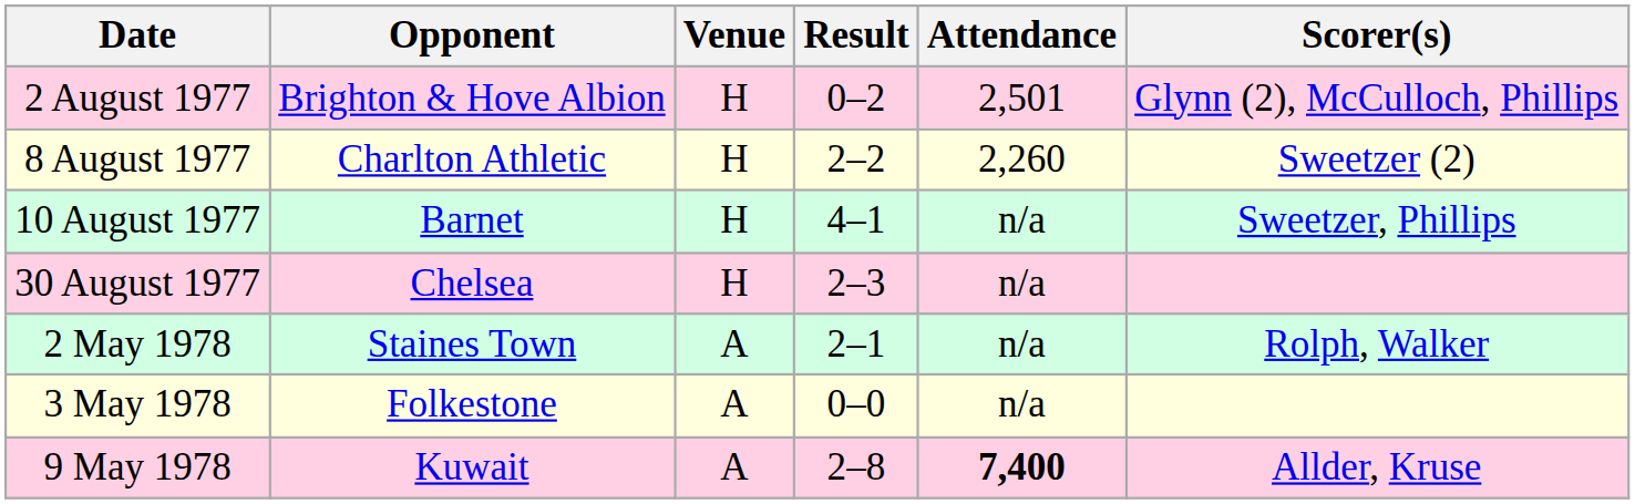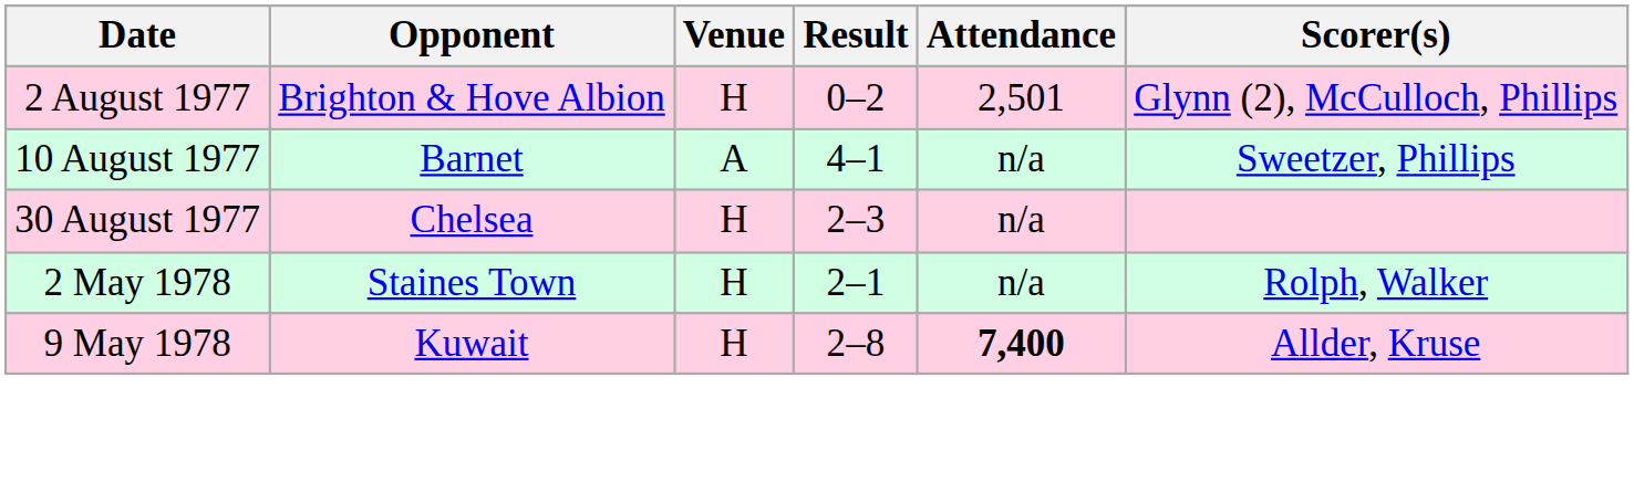 <table class="wikitable sortable" style="text-align:center;">
 <tr>
 <th>Date</th>
 <th>Opponent</th>
 <th>Venue</th>
 <th>Result</th>
 <th>Attendance</th>
 <th>Scorer(s)</th>
 </tr>
 <tr style="background:#ffd0e3;">
 <td>2 August 1977</td>
 <td><a href='#'>Brighton & Hove Albion</a></td>
 <td>H</td>
 <td>0–2</td>
 <td>2,501</td>
 <td><a href='#'>Glynn</a> (2), <a href='#'>McCulloch</a>, <a href='#'>Phillips</a></td>
 </tr>
-<tr style="background:#ffd;">
-<td>8 August 1977</td>
-<td><a href='#'>Charlton Athletic</a></td>
-<td>H</td>
-<td>2–2</td>
-<td>2,260</td>
-<td><a href='#'>Sweetzer</a> (2)</td>
-</tr>
 <tr style="background:#d0ffe3;">
 <td>10 August 1977</td>
 <td><a href='#'>Barnet</a></td>
-<td>H</td>
+<td>A</td>
 <td>4–1</td>
 <td>n/a</td>
 <td><a href='#'>Sweetzer</a>, <a href='#'>Phillips</a></td>
 </tr>
 <tr style="background:#ffd0e3;">
 <td>30 August 1977</td>
 <td><a href='#'>Chelsea</a></td>
 <td>H</td>
 <td>2–3</td>
 <td>n/a</td>
 <td></td>
 </tr>
 <tr style="background:#d0ffe3;">
 <td>2 May 1978</td>
 <td><a href='#'>Staines Town</a></td>
-<td>A</td>
+<td>H</td>
 <td>2–1</td>
 <td>n/a</td>
 <td><a href='#'>Rolph</a>, <a href='#'>Walker</a></td>
 </tr>
-<tr style="background:#ffd;">
-<td>3 May 1978</td>
-<td><a href='#'>Folkestone</a></td>
-<td>A</td>
-<td>0–0</td>
-<td>n/a</td>
-<td></td>
-</tr>
 <tr style="background:#ffd0e3;">
 <td>9 May 1978</td>
 <td><a href='#'>Kuwait</a></td>
-<td>A</td>
+<td>H</td>
 <td>2–8</td>
 <td><strong>7,400</strong></td>
 <td><a href='#'>Allder</a>, <a href='#'>Kruse</a></td>
 </tr>
 </table>
